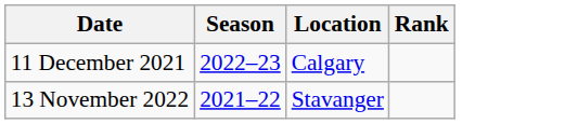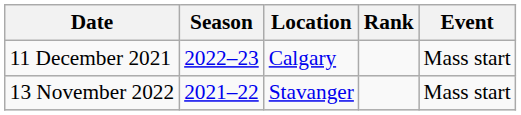 <table class="wikitable sortable" style="font-size:90%" style="text-align:center">
 <tr>
 <th>Date</th>
 <th>Season</th>
 <th>Location</th>
 <th>Rank</th>
+<th>Event</th>
 </tr>
 <tr>
 <td>11 December 2021</td>
 <td><a href='#'>2022–23</a></td>
 <td><a href='#'>Calgary</a></td>
 <td></td>
+<td>Mass start</td>
 </tr>
 <tr>
 <td>13 November 2022</td>
 <td><a href='#'>2021–22</a></td>
 <td><a href='#'>Stavanger</a></td>
 <td></td>
+<td>Mass start</td>
 </tr>
 </table>
